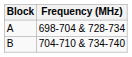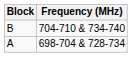 <table class="wikitable sortable">
 <tr>
 <th>Block</th>
 <th>Frequency (MHz)</th>
 </tr>
 <tr>
+<td>B</td>
+<td>704-710 & 734-740</td>
+</tr>
+<tr>
 <td>A</td>
 <td>698-704 & 728-734</td>
 </tr>
-<tr>
-<td>B</td>
-<td>704-710 & 734-740</td>
-</tr>
 </table>
